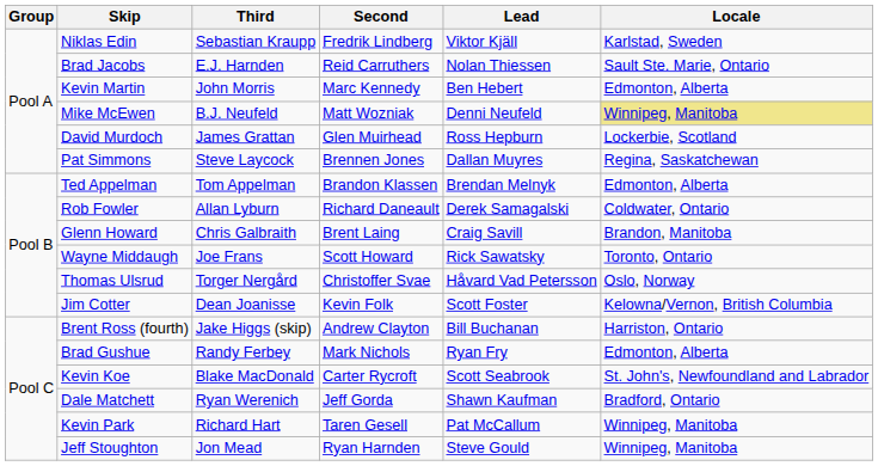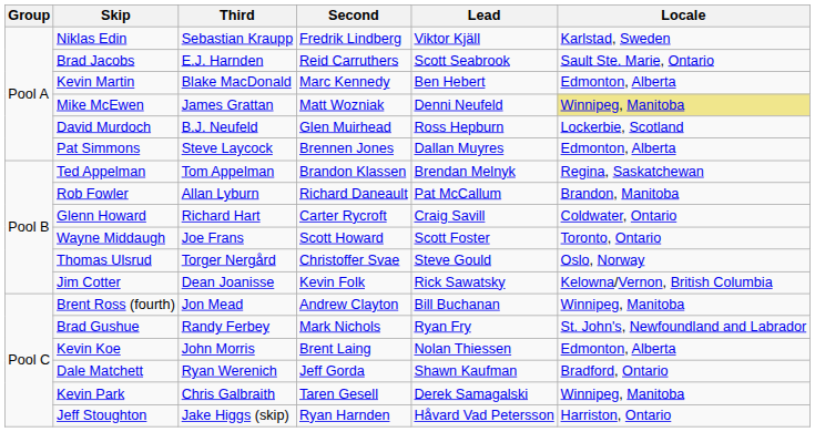 <table class="wikitable">
 <tr>
 <th>Group</th>
 <th>Skip</th>
 <th>Third</th>
 <th>Second</th>
 <th>Lead</th>
 <th>Locale</th>
 </tr>
 <tr>
 <td rowspan=6>Pool A</td>
 <td><a href='#'>Niklas Edin</a></td>
 <td><a href='#'>Sebastian Kraupp</a></td>
 <td><a href='#'>Fredrik Lindberg</a></td>
 <td><a href='#'>Viktor Kjäll</a></td>
 <td> <a href='#'>Karlstad</a>, <a href='#'>Sweden</a></td>
 </tr>
 <tr>
 <td><a href='#'>Brad Jacobs</a></td>
 <td><a href='#'>E.J. Harnden</a></td>
 <td><a href='#'>Reid Carruthers</a></td>
-<td><a href='#'>Nolan Thiessen</a></td>
+<td><a href='#'>Scott Seabrook</a></td>
 <td> <a href='#'>Sault Ste. Marie</a>, <a href='#'>Ontario</a></td>
 </tr>
 <tr>
 <td><a href='#'>Kevin Martin</a></td>
-<td><a href='#'>John Morris</a></td>
+<td><a href='#'>Blake MacDonald</a></td>
 <td><a href='#'>Marc Kennedy</a></td>
 <td><a href='#'>Ben Hebert</a></td>
 <td> <a href='#'>Edmonton</a>, <a href='#'>Alberta</a></td>
 </tr>
 <tr>
 <td><a href='#'>Mike McEwen</a></td>
-<td><a href='#'>B.J. Neufeld</a></td>
+<td><a href='#'>James Grattan</a></td>
 <td><a href='#'>Matt Wozniak</a></td>
 <td><a href='#'>Denni Neufeld</a></td>
 <td style="background: khaki;"> <a href='#'>Winnipeg</a>, <a href='#'>Manitoba</a></td>
 </tr>
 <tr>
 <td><a href='#'>David Murdoch</a></td>
-<td><a href='#'>James Grattan</a></td>
+<td><a href='#'>B.J. Neufeld</a></td>
 <td><a href='#'>Glen Muirhead</a></td>
 <td><a href='#'>Ross Hepburn</a></td>
 <td> <a href='#'>Lockerbie</a>, <a href='#'>Scotland</a></td>
 </tr>
 <tr>
 <td><a href='#'>Pat Simmons</a></td>
 <td><a href='#'>Steve Laycock</a></td>
 <td><a href='#'>Brennen Jones</a></td>
 <td><a href='#'>Dallan Muyres</a></td>
-<td> <a href='#'>Regina</a>, <a href='#'>Saskatchewan</a></td>
+<td> <a href='#'>Edmonton</a>, <a href='#'>Alberta</a></td>
 </tr>
 <tr>
 <td rowspan=6>Pool B</td>
 <td><a href='#'>Ted Appelman</a></td>
 <td><a href='#'>Tom Appelman</a></td>
 <td><a href='#'>Brandon Klassen</a></td>
 <td><a href='#'>Brendan Melnyk</a></td>
-<td> <a href='#'>Edmonton</a>, <a href='#'>Alberta</a></td>
+<td> <a href='#'>Regina</a>, <a href='#'>Saskatchewan</a></td>
 </tr>
 <tr>
 <td><a href='#'>Rob Fowler</a></td>
 <td><a href='#'>Allan Lyburn</a></td>
 <td><a href='#'>Richard Daneault</a></td>
-<td><a href='#'>Derek Samagalski</a></td>
-<td> <a href='#'>Coldwater</a>, <a href='#'>Ontario</a></td>
+<td><a href='#'>Pat McCallum</a></td>
+<td> <a href='#'>Brandon</a>, <a href='#'>Manitoba</a></td>
 </tr>
 <tr>
 <td><a href='#'>Glenn Howard</a></td>
-<td><a href='#'>Chris Galbraith</a></td>
-<td><a href='#'>Brent Laing</a></td>
+<td><a href='#'>Richard Hart</a></td>
+<td><a href='#'>Carter Rycroft</a></td>
 <td><a href='#'>Craig Savill</a></td>
-<td> <a href='#'>Brandon</a>, <a href='#'>Manitoba</a></td>
+<td> <a href='#'>Coldwater</a>, <a href='#'>Ontario</a></td>
 </tr>
 <tr>
 <td><a href='#'>Wayne Middaugh</a></td>
 <td><a href='#'>Joe Frans</a></td>
 <td><a href='#'>Scott Howard</a></td>
-<td><a href='#'>Rick Sawatsky</a></td>
+<td><a href='#'>Scott Foster</a></td>
 <td> <a href='#'>Toronto</a>, <a href='#'>Ontario</a></td>
 </tr>
 <tr>
 <td><a href='#'>Thomas Ulsrud</a></td>
 <td><a href='#'>Torger Nergård</a></td>
 <td><a href='#'>Christoffer Svae</a></td>
-<td><a href='#'>Håvard Vad Petersson</a></td>
+<td><a href='#'>Steve Gould</a></td>
 <td> <a href='#'>Oslo</a>, <a href='#'>Norway</a></td>
 </tr>
 <tr>
 <td><a href='#'>Jim Cotter</a></td>
 <td><a href='#'>Dean Joanisse</a></td>
 <td><a href='#'>Kevin Folk</a></td>
-<td><a href='#'>Scott Foster</a></td>
+<td><a href='#'>Rick Sawatsky</a></td>
 <td> <a href='#'>Kelowna</a>/<a href='#'>Vernon</a>, <a href='#'>British Columbia</a></td>
 </tr>
 <tr>
 <td rowspan=6>Pool C</td>
 <td><a href='#'>Brent Ross</a> (fourth)</td>
-<td><a href='#'>Jake Higgs</a> (skip)</td>
+<td><a href='#'>Jon Mead</a></td>
 <td><a href='#'>Andrew Clayton</a></td>
 <td><a href='#'>Bill Buchanan</a></td>
-<td> <a href='#'>Harriston</a>, <a href='#'>Ontario</a></td>
+<td> <a href='#'>Winnipeg</a>, <a href='#'>Manitoba</a></td>
 </tr>
 <tr>
 <td><a href='#'>Brad Gushue</a></td>
 <td><a href='#'>Randy Ferbey</a></td>
 <td><a href='#'>Mark Nichols</a></td>
 <td><a href='#'>Ryan Fry</a></td>
-<td> <a href='#'>Edmonton</a>, <a href='#'>Alberta</a></td>
+<td> <a href='#'>St. John's</a>, <a href='#'>Newfoundland and Labrador</a></td>
 </tr>
 <tr>
 <td><a href='#'>Kevin Koe</a></td>
-<td><a href='#'>Blake MacDonald</a></td>
-<td><a href='#'>Carter Rycroft</a></td>
-<td><a href='#'>Scott Seabrook</a></td>
-<td> <a href='#'>St. John's</a>, <a href='#'>Newfoundland and Labrador</a></td>
+<td><a href='#'>John Morris</a></td>
+<td><a href='#'>Brent Laing</a></td>
+<td><a href='#'>Nolan Thiessen</a></td>
+<td> <a href='#'>Edmonton</a>, <a href='#'>Alberta</a></td>
 </tr>
 <tr>
 <td><a href='#'>Dale Matchett</a></td>
 <td><a href='#'>Ryan Werenich</a></td>
 <td><a href='#'>Jeff Gorda</a></td>
 <td><a href='#'>Shawn Kaufman</a></td>
 <td> <a href='#'>Bradford</a>, <a href='#'>Ontario</a></td>
 </tr>
 <tr>
 <td><a href='#'>Kevin Park</a></td>
-<td><a href='#'>Richard Hart</a></td>
+<td><a href='#'>Chris Galbraith</a></td>
 <td><a href='#'>Taren Gesell</a></td>
-<td><a href='#'>Pat McCallum</a></td>
+<td><a href='#'>Derek Samagalski</a></td>
 <td> <a href='#'>Winnipeg</a>, <a href='#'>Manitoba</a></td>
 </tr>
 <tr>
 <td><a href='#'>Jeff Stoughton</a></td>
-<td><a href='#'>Jon Mead</a></td>
+<td><a href='#'>Jake Higgs</a> (skip)</td>
 <td><a href='#'>Ryan Harnden</a></td>
-<td><a href='#'>Steve Gould</a></td>
-<td> <a href='#'>Winnipeg</a>, <a href='#'>Manitoba</a></td>
+<td><a href='#'>Håvard Vad Petersson</a></td>
+<td> <a href='#'>Harriston</a>, <a href='#'>Ontario</a></td>
 </tr>
 </table>
